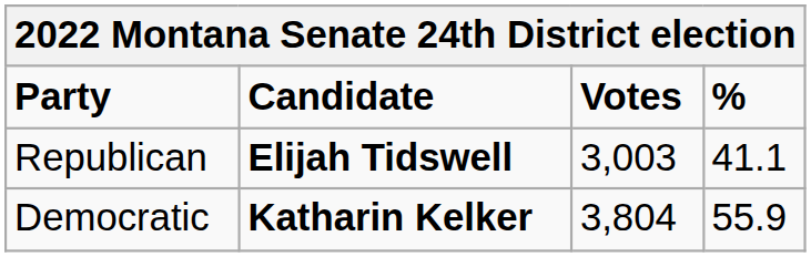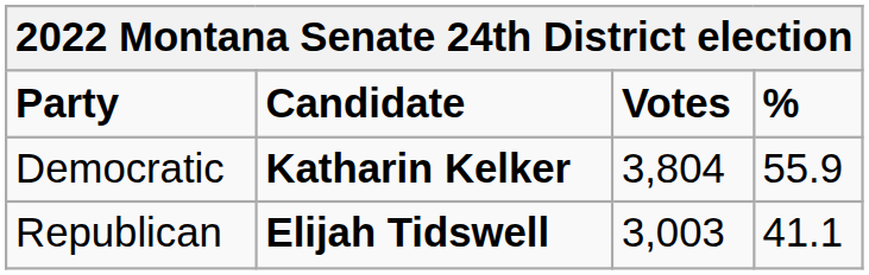 <table class="wikitable">
 <tr>
 <th colspan="4">2022 Montana Senate 24th District election</th>
 </tr>
 <tr>
 <td><strong>Party</strong></td>
 <td><strong>Candidate</strong></td>
 <td><strong>Votes</strong></td>
 <td><strong>%</strong></td>
 </tr>
 <tr>
+<td>Democratic</td>
+<td><strong>Katharin Kelker</strong></td>
+<td>3,804</td>
+<td>55.9</td>
+</tr>
+<tr>
 <td>Republican</td>
 <td><strong>Elijah Tidswell</strong></td>
 <td>3,003</td>
 <td>41.1</td>
 </tr>
-<tr>
-<td>Democratic</td>
-<td><strong>Katharin Kelker</strong></td>
-<td>3,804</td>
-<td>55.9</td>
-</tr>
 </table>
